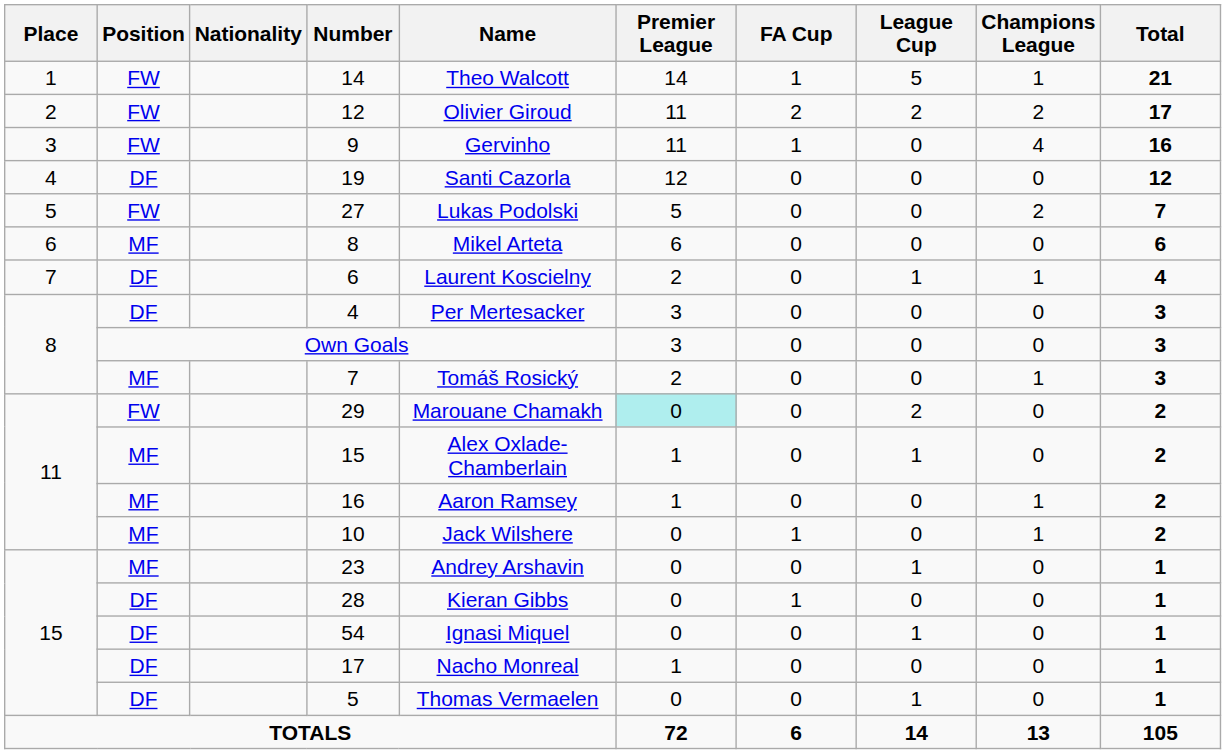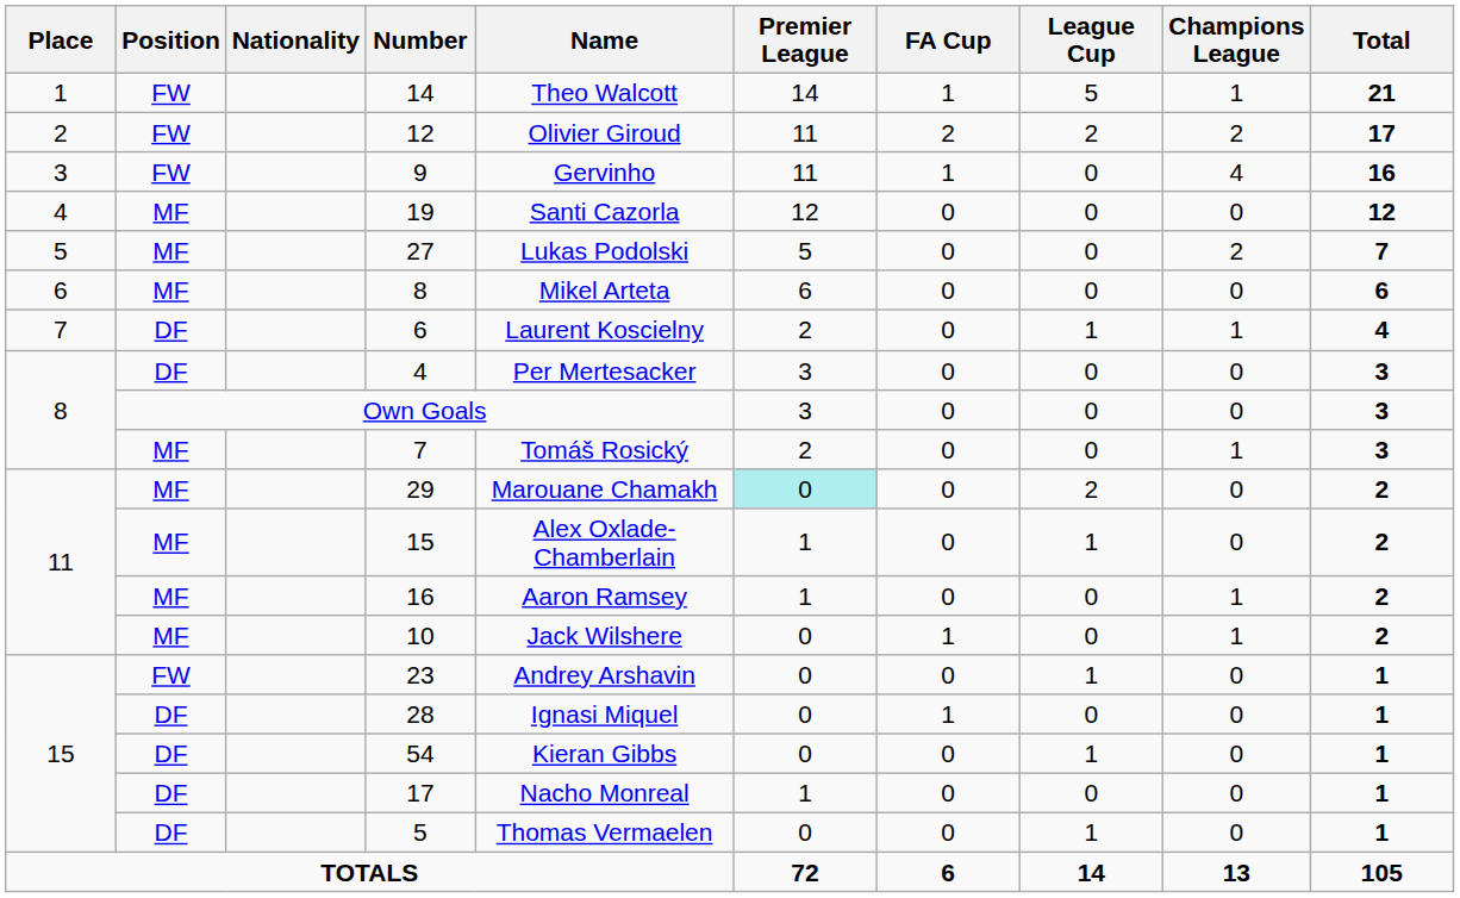 <table class="wikitable" style="font-size: 95%; text-align: center;">
 <tr>
 <th width=60>Place</th>
 <th width=60>Position</th>
 <th width=60>Nationality</th>
 <th width=60>Number</th>
 <th width=150>Name</th>
 <th width=80>Premier League</th>
 <th width=80>FA Cup</th>
 <th width=80>League Cup</th>
 <th width=80>Champions League</th>
 <th width=80>Total</th>
 </tr>
 <tr>
 <td rowspan="1">1</td>
 <td><a href='#'>FW</a></td>
 <td></td>
 <td>14</td>
 <td><a href='#'>Theo Walcott</a></td>
 <td>14</td>
 <td>1</td>
 <td>5</td>
 <td>1</td>
 <td><strong>21</strong></td>
 </tr>
 <tr>
 <td rowspan="1">2</td>
 <td><a href='#'>FW</a></td>
 <td></td>
 <td>12</td>
 <td><a href='#'>Olivier Giroud</a></td>
 <td>11</td>
 <td>2</td>
 <td>2</td>
 <td>2</td>
 <td><strong>17</strong></td>
 </tr>
 <tr>
 <td rowspan="1">3</td>
 <td><a href='#'>FW</a></td>
 <td></td>
 <td>9</td>
 <td><a href='#'>Gervinho</a></td>
 <td>11</td>
 <td>1</td>
 <td>0</td>
 <td>4</td>
 <td><strong>16</strong></td>
 </tr>
 <tr>
 <td rowspan="1">4</td>
-<td><a href='#'>DF</a></td>
+<td><a href='#'>MF</a></td>
 <td></td>
 <td>19</td>
 <td><a href='#'>Santi Cazorla</a></td>
 <td>12</td>
 <td>0</td>
 <td>0</td>
 <td>0</td>
 <td><strong>12</strong></td>
 </tr>
 <tr>
 <td rowspan="1">5</td>
-<td><a href='#'>FW</a></td>
+<td><a href='#'>MF</a></td>
 <td></td>
 <td>27</td>
 <td><a href='#'>Lukas Podolski</a></td>
 <td>5</td>
 <td>0</td>
 <td>0</td>
 <td>2</td>
 <td><strong>7</strong></td>
 </tr>
 <tr>
 <td rowspan="1">6</td>
 <td><a href='#'>MF</a></td>
 <td></td>
 <td>8</td>
 <td><a href='#'>Mikel Arteta</a></td>
 <td>6</td>
 <td>0</td>
 <td>0</td>
 <td>0</td>
 <td><strong>6</strong></td>
 </tr>
 <tr>
 <td rowspan="1">7</td>
 <td><a href='#'>DF</a></td>
 <td></td>
 <td>6</td>
 <td><a href='#'>Laurent Koscielny</a></td>
 <td>2</td>
 <td>0</td>
 <td>1</td>
 <td>1</td>
 <td><strong>4</strong></td>
 </tr>
 <tr>
 <td rowspan="3">8</td>
 <td><a href='#'>DF</a></td>
 <td></td>
 <td>4</td>
 <td><a href='#'>Per Mertesacker</a></td>
 <td>3</td>
 <td>0</td>
 <td>0</td>
 <td>0</td>
 <td><strong>3</strong></td>
 </tr>
 <tr>
 <td colspan="4"><a href='#'>Own Goals</a></td>
 <td>3</td>
 <td>0</td>
 <td>0</td>
 <td>0</td>
 <td><strong>3</strong></td>
 </tr>
 <tr>
 <td><a href='#'>MF</a></td>
 <td></td>
 <td>7</td>
 <td><a href='#'>Tomáš Rosický</a></td>
 <td>2</td>
 <td>0</td>
 <td>0</td>
 <td>1</td>
 <td><strong>3</strong></td>
 </tr>
 <tr>
 <td rowspan="4">11</td>
-<td><a href='#'>FW</a></td>
+<td><a href='#'>MF</a></td>
 <td></td>
 <td>29</td>
 <td><a href='#'>Marouane Chamakh</a></td>
 <td style="background: paleturquoise;">0</td>
 <td>0</td>
 <td>2</td>
 <td>0</td>
 <td><strong>2</strong></td>
 </tr>
 <tr>
 <td><a href='#'>MF</a></td>
 <td></td>
 <td>15</td>
 <td><a href='#'>Alex Oxlade-Chamberlain</a></td>
 <td>1</td>
 <td>0</td>
 <td>1</td>
 <td>0</td>
 <td><strong>2</strong></td>
 </tr>
 <tr>
 <td><a href='#'>MF</a></td>
 <td></td>
 <td>16</td>
 <td><a href='#'>Aaron Ramsey</a></td>
 <td>1</td>
 <td>0</td>
 <td>0</td>
 <td>1</td>
 <td><strong>2</strong></td>
 </tr>
 <tr>
 <td><a href='#'>MF</a></td>
 <td></td>
 <td>10</td>
 <td><a href='#'>Jack Wilshere</a></td>
 <td>0</td>
 <td>1</td>
 <td>0</td>
 <td>1</td>
 <td><strong>2</strong></td>
 </tr>
 <tr>
 <td rowspan="5">15</td>
-<td><a href='#'>MF</a></td>
+<td><a href='#'>FW</a></td>
 <td></td>
 <td>23</td>
 <td><a href='#'>Andrey Arshavin</a></td>
 <td>0</td>
 <td>0</td>
 <td>1</td>
 <td>0</td>
 <td><strong>1</strong></td>
 </tr>
 <tr>
 <td><a href='#'>DF</a></td>
 <td></td>
 <td>28</td>
-<td><a href='#'>Kieran Gibbs</a></td>
+<td><a href='#'>Ignasi Miquel</a></td>
 <td>0</td>
 <td>1</td>
 <td>0</td>
 <td>0</td>
 <td><strong>1</strong></td>
 </tr>
 <tr>
 <td><a href='#'>DF</a></td>
 <td></td>
 <td>54</td>
-<td><a href='#'>Ignasi Miquel</a></td>
+<td><a href='#'>Kieran Gibbs</a></td>
 <td>0</td>
 <td>0</td>
 <td>1</td>
 <td>0</td>
 <td><strong>1</strong></td>
 </tr>
 <tr>
 <td><a href='#'>DF</a></td>
 <td></td>
 <td>17</td>
 <td><a href='#'>Nacho Monreal</a></td>
 <td>1</td>
 <td>0</td>
 <td>0</td>
 <td>0</td>
 <td><strong>1</strong></td>
 </tr>
 <tr>
 <td><a href='#'>DF</a></td>
 <td></td>
 <td>5</td>
 <td><a href='#'>Thomas Vermaelen</a></td>
 <td>0</td>
 <td>0</td>
 <td>1</td>
 <td>0</td>
 <td><strong>1</strong></td>
 </tr>
 <tr>
 <td colspan="5"><strong>TOTALS</strong></td>
 <td><strong>72</strong></td>
 <td><strong>6</strong></td>
 <td><strong>14</strong></td>
 <td><strong>13</strong></td>
 <td><strong>105</strong></td>
 </tr>
 </table>
